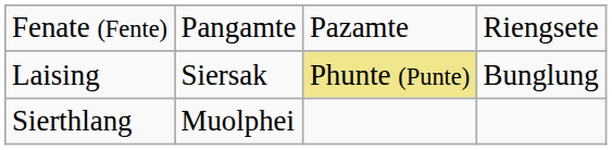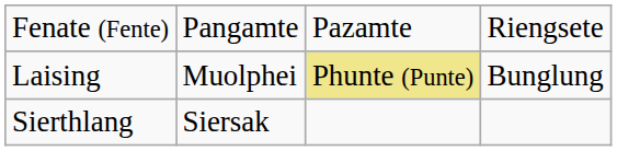 <table class="wikitable">
 <tr>
 <td>Fenate <small>(Fente)</small></td>
 <td>Pangamte</td>
 <td>Pazamte</td>
 <td>Riengsete</td>
 </tr>
 <tr>
 <td>Laising</td>
-<td>Siersak</td>
+<td>Muolphei</td>
 <td style="background: khaki;">Phunte <small>(Punte)</small></td>
 <td>Bunglung</td>
 </tr>
 <tr>
 <td>Sierthlang</td>
-<td>Muolphei</td>
+<td>Siersak</td>
 <td></td>
 <td></td>
 </tr>
 </table>
